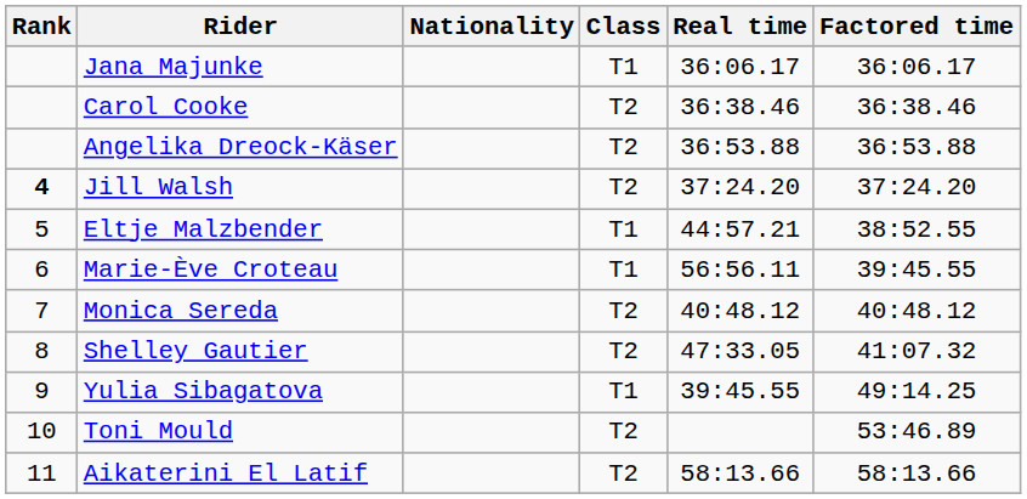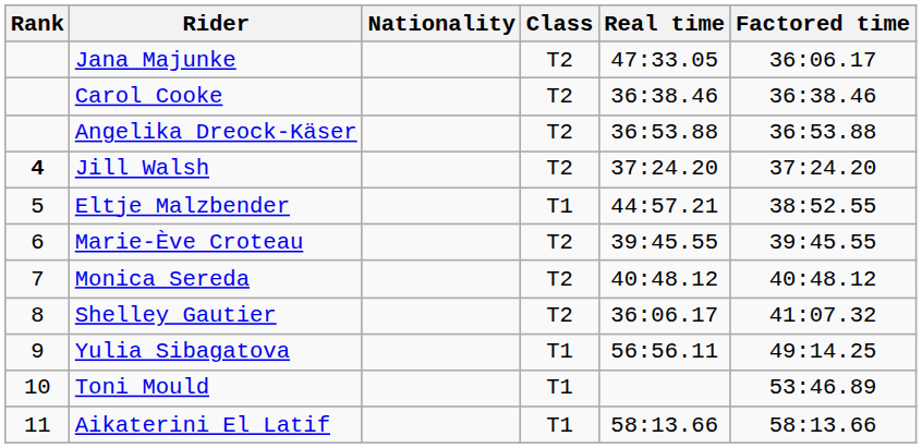 <table class="wikitable sortable" style="text-align:center;">
 <tr>
 <th>Rank</th>
 <th>Rider</th>
 <th>Nationality</th>
 <th>Class</th>
 <th>Real time</th>
 <th>Factored time</th>
 </tr>
 <tr>
 <td></td>
 <td align=left><a href='#'>Jana Majunke</a></td>
 <td align=left></td>
-<td>T1</td>
-<td>36:06.17</td>
+<td>T2</td>
+<td>47:33.05</td>
 <td>36:06.17</td>
 </tr>
 <tr>
 <td></td>
 <td align=left><a href='#'>Carol Cooke</a></td>
 <td align=left></td>
 <td>T2</td>
 <td>36:38.46</td>
 <td>36:38.46</td>
 </tr>
 <tr>
 <td></td>
 <td align=left><a href='#'>Angelika Dreock-Käser</a></td>
 <td align=left></td>
 <td>T2</td>
 <td>36:53.88</td>
 <td>36:53.88</td>
 </tr>
 <tr>
 <td><strong>4</strong></td>
 <td align=left><a href='#'>Jill Walsh</a></td>
 <td align=left></td>
 <td>T2</td>
 <td>37:24.20</td>
 <td>37:24.20</td>
 </tr>
 <tr>
 <td>5</td>
 <td align=left><a href='#'>Eltje Malzbender</a></td>
 <td align=left></td>
 <td>T1</td>
 <td>44:57.21</td>
 <td>38:52.55</td>
 </tr>
 <tr>
 <td>6</td>
 <td align=left><a href='#'>Marie-Ève Croteau</a></td>
 <td align=left></td>
-<td>T1</td>
-<td>56:56.11</td>
+<td>T2</td>
+<td>39:45.55</td>
 <td>39:45.55</td>
 </tr>
 <tr>
 <td>7</td>
 <td align=left><a href='#'>Monica Sereda</a></td>
 <td align=left></td>
 <td>T2</td>
 <td>40:48.12</td>
 <td>40:48.12</td>
 </tr>
 <tr>
 <td>8</td>
 <td align=left><a href='#'>Shelley Gautier</a></td>
 <td align=left></td>
 <td>T2</td>
-<td>47:33.05</td>
+<td>36:06.17</td>
 <td>41:07.32</td>
 </tr>
 <tr>
 <td>9</td>
 <td align=left><a href='#'>Yulia Sibagatova</a></td>
 <td align=left></td>
 <td>T1</td>
-<td>39:45.55</td>
+<td>56:56.11</td>
 <td>49:14.25</td>
 </tr>
 <tr>
 <td>10</td>
 <td align=left><a href='#'>Toni Mould</a></td>
 <td align=left></td>
-<td>T2</td>
+<td>T1</td>
 <td></td>
 <td>53:46.89</td>
 </tr>
 <tr>
 <td>11</td>
 <td align=left><a href='#'>Aikaterini El Latif</a></td>
 <td align=left></td>
-<td>T2</td>
+<td>T1</td>
 <td>58:13.66</td>
 <td>58:13.66</td>
 </tr>
 </table>
